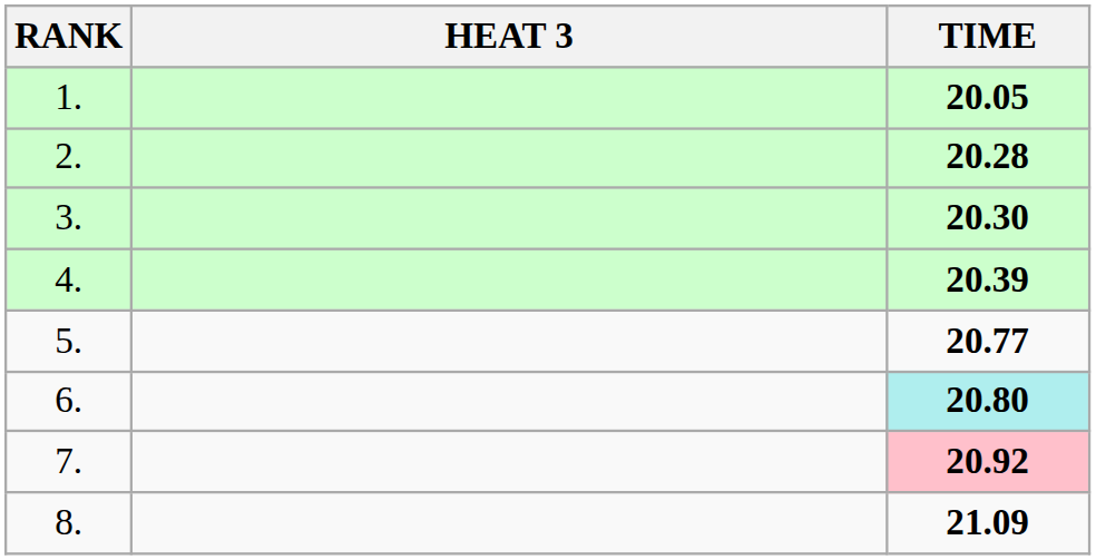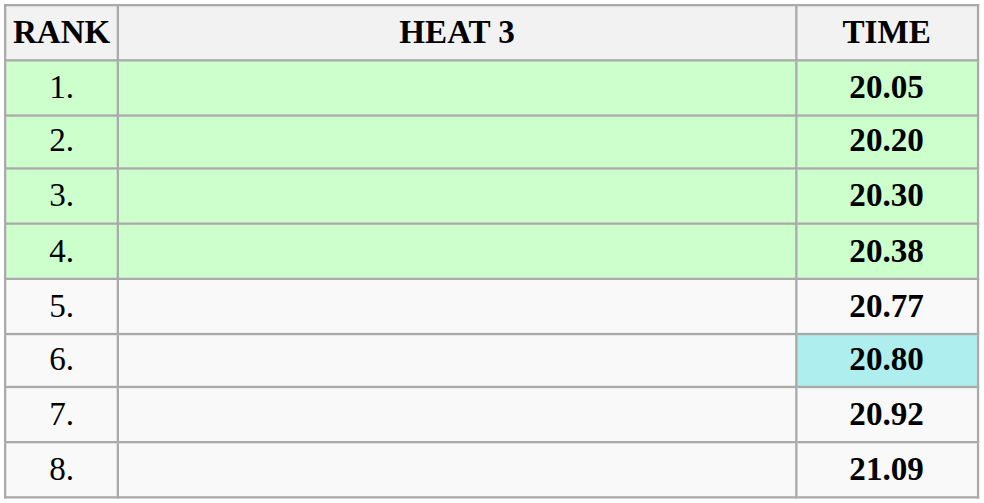 <table class="wikitable" style="border-collapse: collapse; font-size: 90%;">
 <tr>
 <th>RANK</th>
 <th style="width: 20em">HEAT 3</th>
 <th style="width: 5em">TIME</th>
 </tr>
 <tr style="background:#ccffcc;">
 <td align="center">1.</td>
 <td></td>
 <td align="center"><strong>20.05</strong></td>
 </tr>
 <tr style="background:#ccffcc;">
 <td align="center">2.</td>
 <td></td>
-<td align="center"><strong>20.28</strong></td>
+<td align="center"><strong>20.20</strong></td>
 </tr>
 <tr style="background:#ccffcc;">
 <td align="center">3.</td>
 <td></td>
 <td align="center"><strong>20.30</strong></td>
 </tr>
 <tr style="background:#ccffcc;">
 <td align="center">4.</td>
 <td></td>
-<td align="center"><strong>20.39</strong></td>
+<td align="center"><strong>20.38</strong></td>
 </tr>
 <tr>
 <td align="center">5.</td>
 <td></td>
 <td align="center"><strong>20.77</strong></td>
 </tr>
 <tr>
 <td align="center">6.</td>
 <td></td>
 <td align="center" style="background: paleturquoise;"><strong>20.80</strong></td>
 </tr>
 <tr>
 <td align="center">7.</td>
 <td></td>
-<td align="center" style="background: pink;"><strong>20.92</strong></td>
+<td align="center"><strong>20.92</strong></td>
 </tr>
 <tr>
 <td align="center">8.</td>
 <td></td>
 <td align="center"><strong>21.09</strong></td>
 </tr>
 </table>
